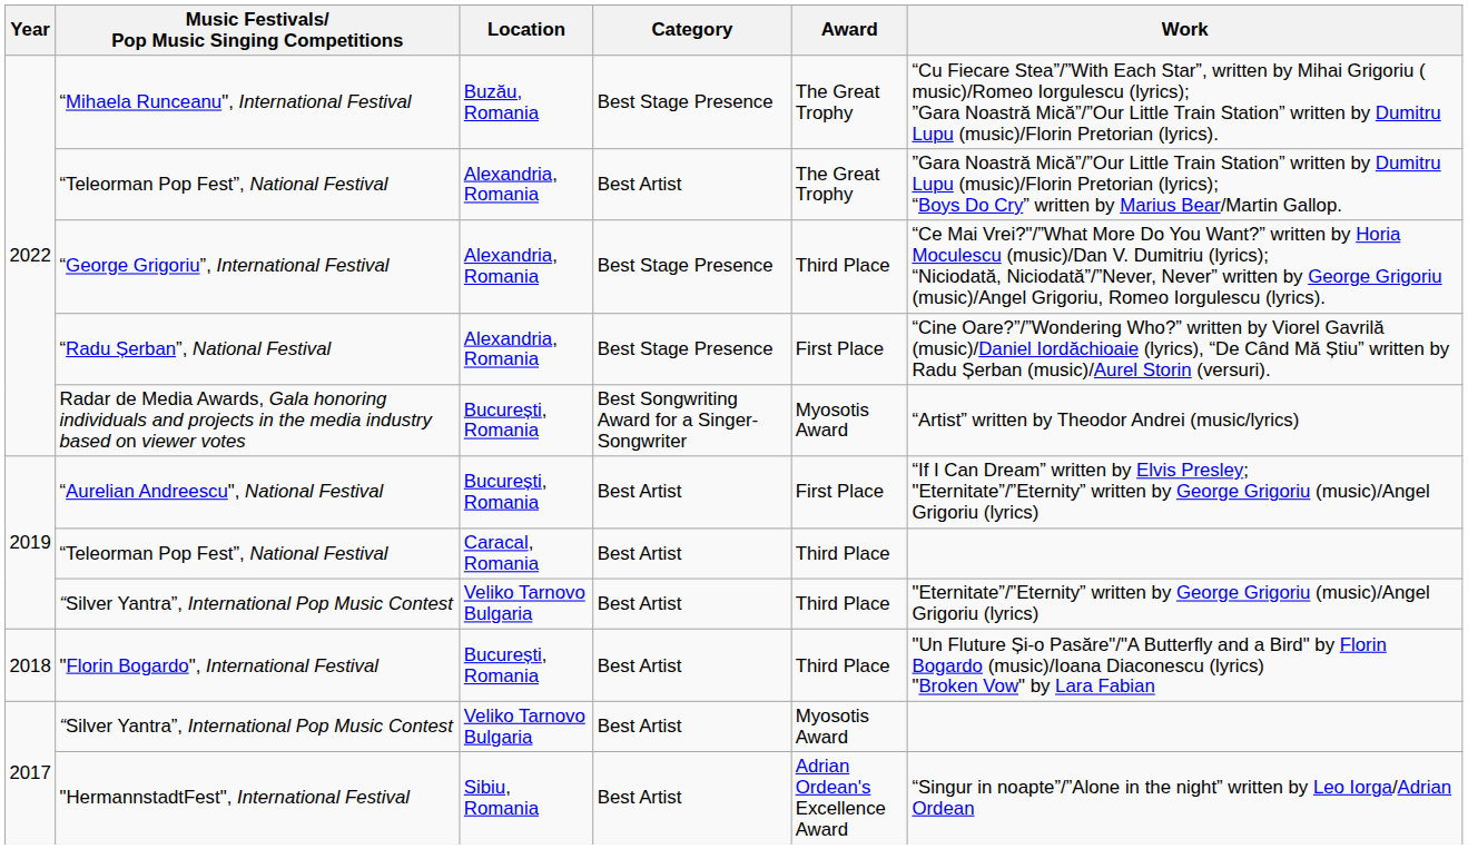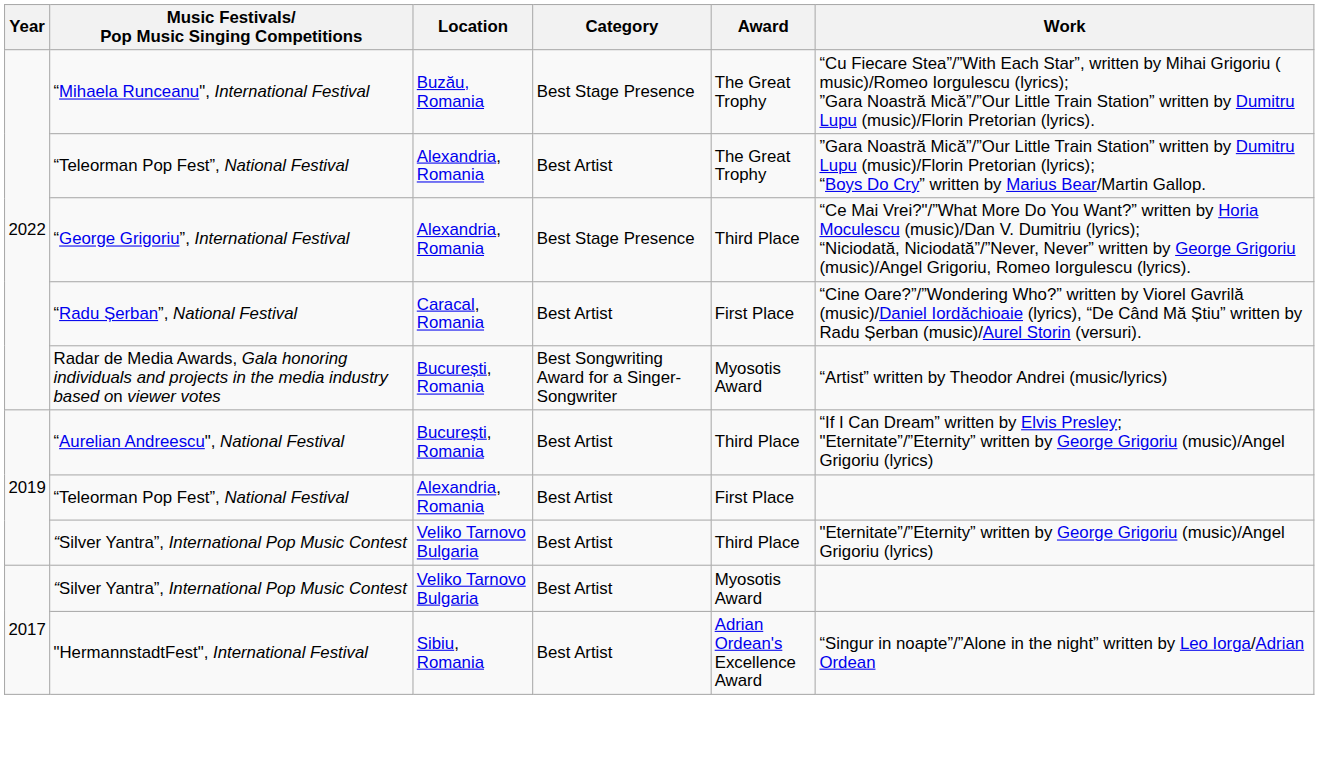 <table class="wikitable">
 <tr>
 <th>Year</th>
 <th>Music Festivals/<br>Pop Music Singing Competitions</th>
 <th>Location</th>
 <th>Category</th>
 <th>Award</th>
 <th>Work</th>
 </tr>
 <tr>
 <td rowspan="5">2022</td>
 <td>“<a href='#'>Mihaela Runceanu</a>", <em>International Festival</em></td>
 <td><a href='#'>Buzău, Romania</a></td>
 <td>Best Stage Presence</td>
 <td>The Great Trophy</td>
 <td>“Cu Fiecare Stea”/”With Each Star”, written by Mihai Grigoriu ( music)/Romeo Iorgulescu (lyrics);<br>”Gara Noastră Mică”/”Our Little Train Station” written by <a href='#'>Dumitru Lupu</a> (music)/Florin Pretorian (lyrics).</td>
 </tr>
 <tr>
 <td>“Teleorman Pop Fest”, <em>National Festival</em></td>
 <td><a href='#'>Alexandria</a>,  <a href='#'>Romania</a></td>
 <td>Best Artist</td>
 <td>The Great Trophy</td>
 <td>”Gara Noastră Mică”/”Our Little Train Station” written by <a href='#'>Dumitru Lupu</a>   (music)/Florin Pretorian (lyrics);<br>“<a href='#'>Boys Do Cry</a>” written by <a href='#'>Marius Bear</a>/Martin Gallop.</td>
 </tr>
 <tr>
 <td>“<a href='#'>George Grigoriu</a>”, <em>International Festival</em></td>
 <td><a href='#'>Alexandria</a>,  <a href='#'>Romania</a></td>
 <td>Best Stage Presence</td>
 <td>Third Place</td>
 <td>“Ce Mai Vrei?"/”What More Do You Want?” written by <a href='#'>Horia Moculescu</a> (music)/Dan V. Dumitriu (lyrics);<br>“Niciodată, Niciodată”/”Never, Never” written by <a href='#'>George Grigoriu</a> (music)/Angel Grigoriu, Romeo Iorgulescu (lyrics).</td>
 </tr>
 <tr>
 <td>“<a href='#'>Radu Șerban</a>”, <em>National Festival</em></td>
-<td><a href='#'>Alexandria</a>, <a href='#'>Romania</a></td>
-<td>Best Stage Presence</td>
+<td><a href='#'>Caracal</a>, <a href='#'>Romania</a></td>
+<td>Best Artist</td>
 <td>First Place </td>
 <td>“Cine Oare?”/”Wondering Who?” written by Viorel Gavrilă (music)/<a href='#'>Daniel Iordăchioaie</a> (lyrics), “De Când Mă Știu” written by Radu Șerban (music)/<a href='#'>Aurel Storin</a> (versuri).</td>
 </tr>
 <tr>
 <td>Radar de Media Awards, <em>Gala honoring individuals and projects in the media industry based o</em>n <em>viewer votes</em></td>
 <td><a href='#'>București</a>, <a href='#'>Romania</a></td>
 <td>Best Songwriting Award for a Singer-Songwriter</td>
 <td>Myosotis Award</td>
 <td>“Artist” written by Theodor Andrei (music/lyrics)</td>
 </tr>
 <tr>
 <td rowspan="3">2019</td>
 <td>“<a href='#'>Aurelian Andreescu</a>", <em>National Festival</em></td>
 <td><a href='#'>București</a>, <a href='#'>Romania</a></td>
 <td>Best Artist</td>
-<td>First Place</td>
+<td>Third Place</td>
 <td>“If I Can Dream” written by <a href='#'>Elvis Presley</a>;<br>"Eternitate”/”Eternity” written by <a href='#'>George Grigoriu</a> (music)/Angel Grigoriu (lyrics)</td>
 </tr>
 <tr>
 <td>“Teleorman Pop Fest”, <em>National Festival</em></td>
-<td><a href='#'>Caracal</a>, <a href='#'>Romania</a></td>
+<td><a href='#'>Alexandria</a>, <a href='#'>Romania</a></td>
 <td>Best Artist</td>
-<td>Third Place</td>
+<td>First Place</td>
 <td></td>
 </tr>
 <tr>
 <td><em>“</em>Silver Yantra”, <em>International</em> <em>Pop Music Contest</em> </td>
 <td><a href='#'>Veliko Tarnovo Bulgaria</a></td>
 <td>Best Artist</td>
 <td>Third Place</td>
 <td>"Eternitate”/”Eternity” written by <a href='#'>George Grigoriu</a> (music)/Angel Grigoriu (lyrics)</td>
-</tr>
-<tr>
-<td>2018</td>
-<td>"<a href='#'>Florin Bogardo</a>", <em>International Festival</em></td>
-<td><a href='#'>București</a>, <a href='#'>Romania</a></td>
-<td>Best Artist</td>
-<td>Third Place</td>
-<td>"Un Fluture Și-o Pasăre"/"A Butterfly and a Bird" by <a href='#'>Florin Bogardo</a> (music)/Ioana Diaconescu (lyrics)<br>"<a href='#'>Broken Vow</a>" by <a href='#'>Lara Fabian</a></td>
 </tr>
 <tr>
 <td rowspan="2">2017</td>
 <td><em>“</em>Silver Yantra”, <em>International</em> <em>Pop Music Contest</em></td>
 <td><a href='#'>Veliko Tarnovo Bulgaria</a></td>
 <td>Best Artist</td>
 <td>Myosotis Award</td>
 <td></td>
 </tr>
 <tr>
 <td>"HermannstadtFest", <em>International Festival</em> </td>
 <td><a href='#'>Sibiu</a>, <a href='#'>Romania</a></td>
 <td>Best Artist</td>
 <td><a href='#'>Adrian Ordean's</a><br>Excellence Award</td>
 <td>“Singur in noapte”/”Alone in the night” written by <a href='#'>Leo Iorga</a>/<a href='#'>Adrian Ordean</a></td>
 </tr>
 </table>
